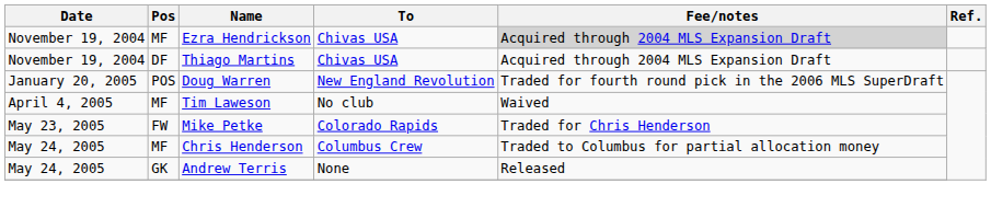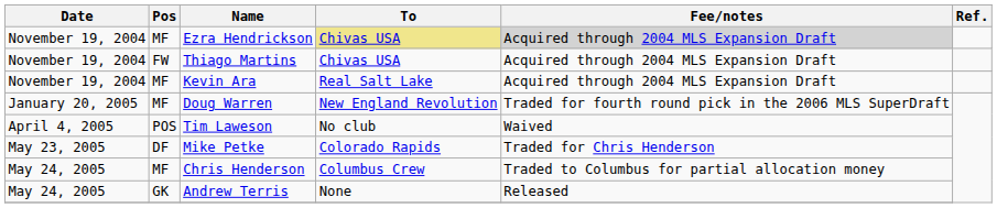 <table class="wikitable">
 <tr>
 <th>Date</th>
 <th>Pos</th>
 <th>Name</th>
 <th>To</th>
 <th>Fee/notes</th>
 <th>Ref.</th>
 </tr>
 <tr>
 <td>November 19, 2004</td>
 <td>MF</td>
 <td><a href='#'>Ezra Hendrickson</a></td>
-<td><a href='#'>Chivas USA</a></td>
+<td style="background: khaki;"><a href='#'>Chivas USA</a></td>
 <td style="background: lightgrey;">Acquired through <a href='#'>2004 MLS Expansion Draft</a></td>
 <td></td>
 </tr>
 <tr>
 <td>November 19, 2004</td>
-<td>DF</td>
+<td>FW</td>
 <td><a href='#'>Thiago Martins</a></td>
 <td><a href='#'>Chivas USA</a></td>
 <td>Acquired through 2004 MLS Expansion Draft</td>
 <td></td>
 </tr>
 <tr>
+<td>November 19, 2004</td>
+<td>MF</td>
+<td><a href='#'>Kevin Ara</a></td>
+<td><a href='#'>Real Salt Lake</a></td>
+<td>Acquired through 2004 MLS Expansion Draft</td>
+<td></td>
+</tr>
+<tr>
 <td>January 20, 2005</td>
-<td>POS</td>
+<td>MF</td>
 <td><a href='#'>Doug Warren</a></td>
 <td><a href='#'>New England Revolution</a></td>
 <td>Traded for fourth round pick in the 2006 MLS SuperDraft</td>
 </tr>
 <tr>
 <td>April 4, 2005</td>
-<td>MF</td>
+<td>POS</td>
 <td><a href='#'>Tim Laweson</a></td>
 <td>No club</td>
 <td>Waived</td>
 </tr>
 <tr>
 <td>May 23, 2005</td>
-<td>FW</td>
+<td>DF</td>
 <td><a href='#'>Mike Petke</a></td>
 <td><a href='#'>Colorado Rapids</a></td>
 <td>Traded for <a href='#'>Chris Henderson</a></td>
 </tr>
 <tr>
 <td>May 24, 2005</td>
 <td>MF</td>
 <td><a href='#'>Chris Henderson</a></td>
 <td><a href='#'>Columbus Crew</a></td>
 <td>Traded to Columbus for partial allocation money</td>
 </tr>
 <tr>
 <td>May 24, 2005</td>
 <td>GK</td>
 <td><a href='#'>Andrew Terris</a></td>
 <td>None</td>
 <td>Released</td>
 </tr>
 <tr>
 </tr>
 </table>
